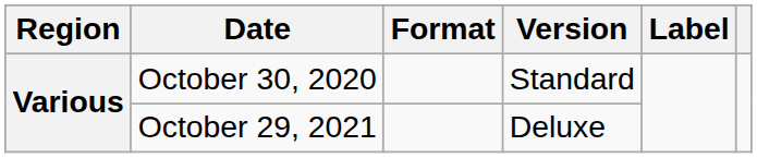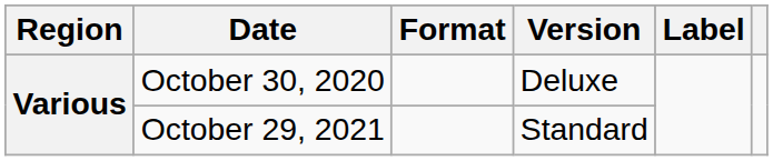 <table class="wikitable sortable plainrowheaders">
 <tr>
 <th scope="col">Region</th>
 <th scope="col">Date</th>
 <th scope="col">Format</th>
 <th scope="col">Version</th>
 <th scope="col">Label</th>
 <th scope="col"></th>
 </tr>
 <tr>
 <th scope="row" rowspan="2">Various</th>
 <td>October 30, 2020</td>
 <td></td>
-<td>Standard</td>
+<td>Deluxe</td>
 <td rowspan="2"></td>
 <td align="center" rowspan="2"></td>
 </tr>
 <tr>
 <td>October 29, 2021</td>
 <td></td>
-<td>Deluxe</td>
+<td>Standard</td>
 </tr>
 </table>
